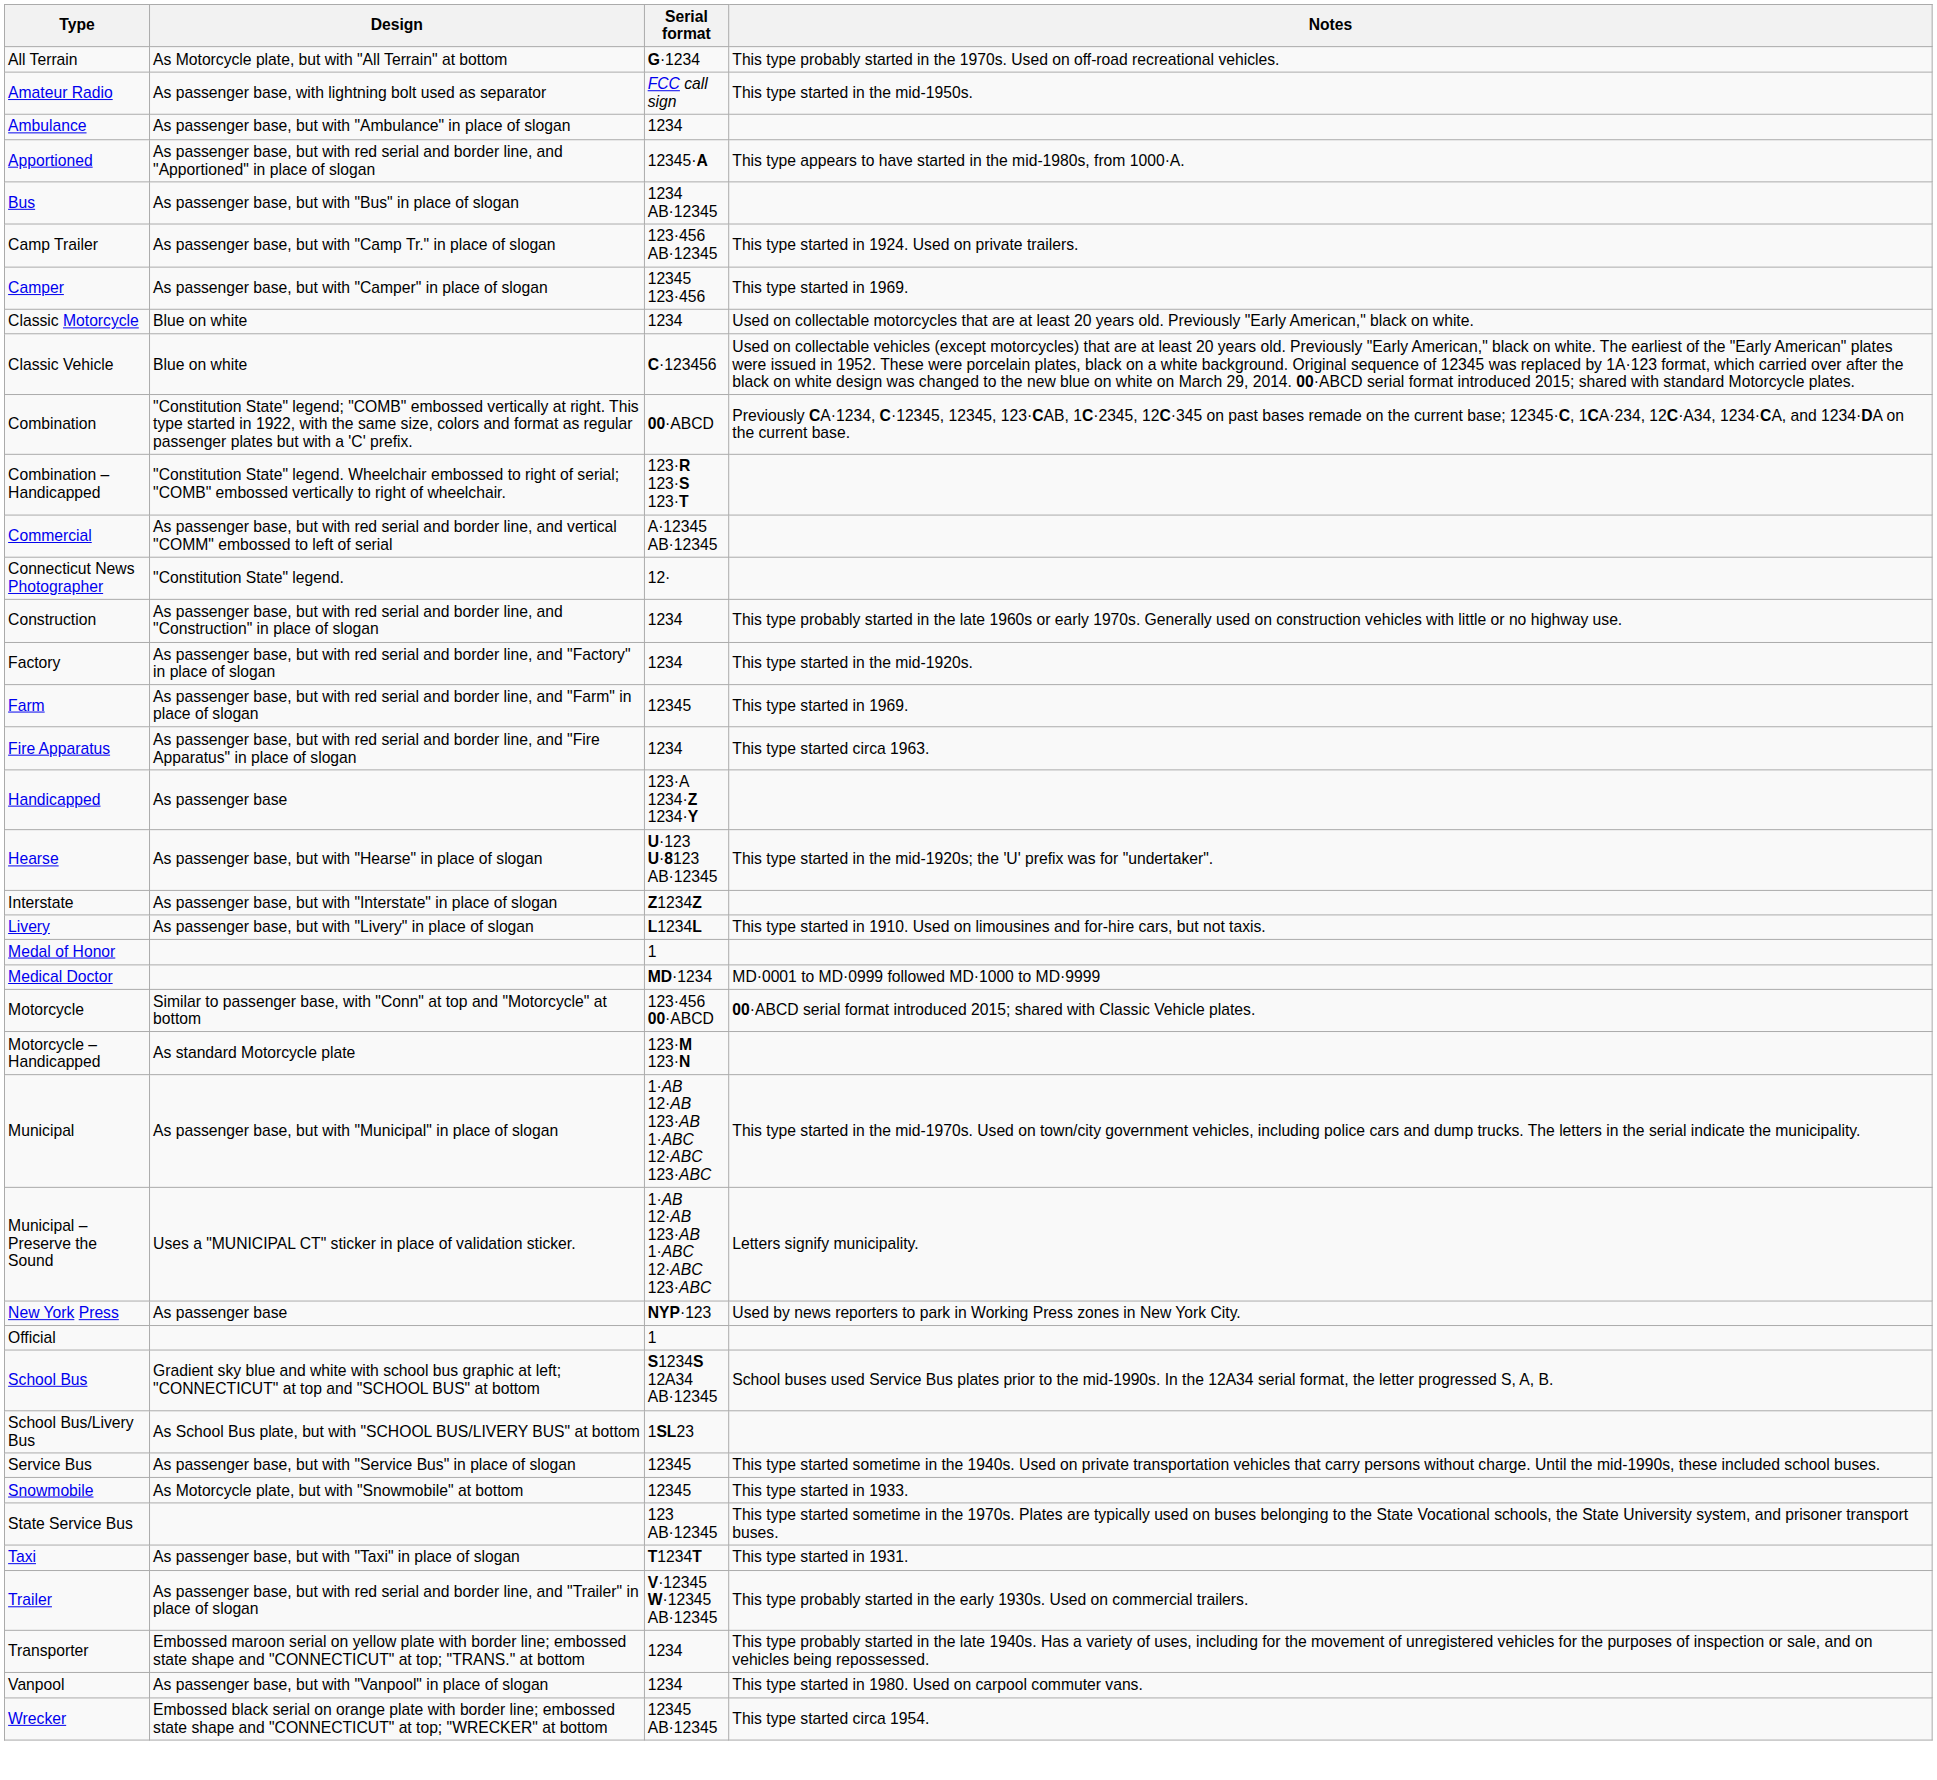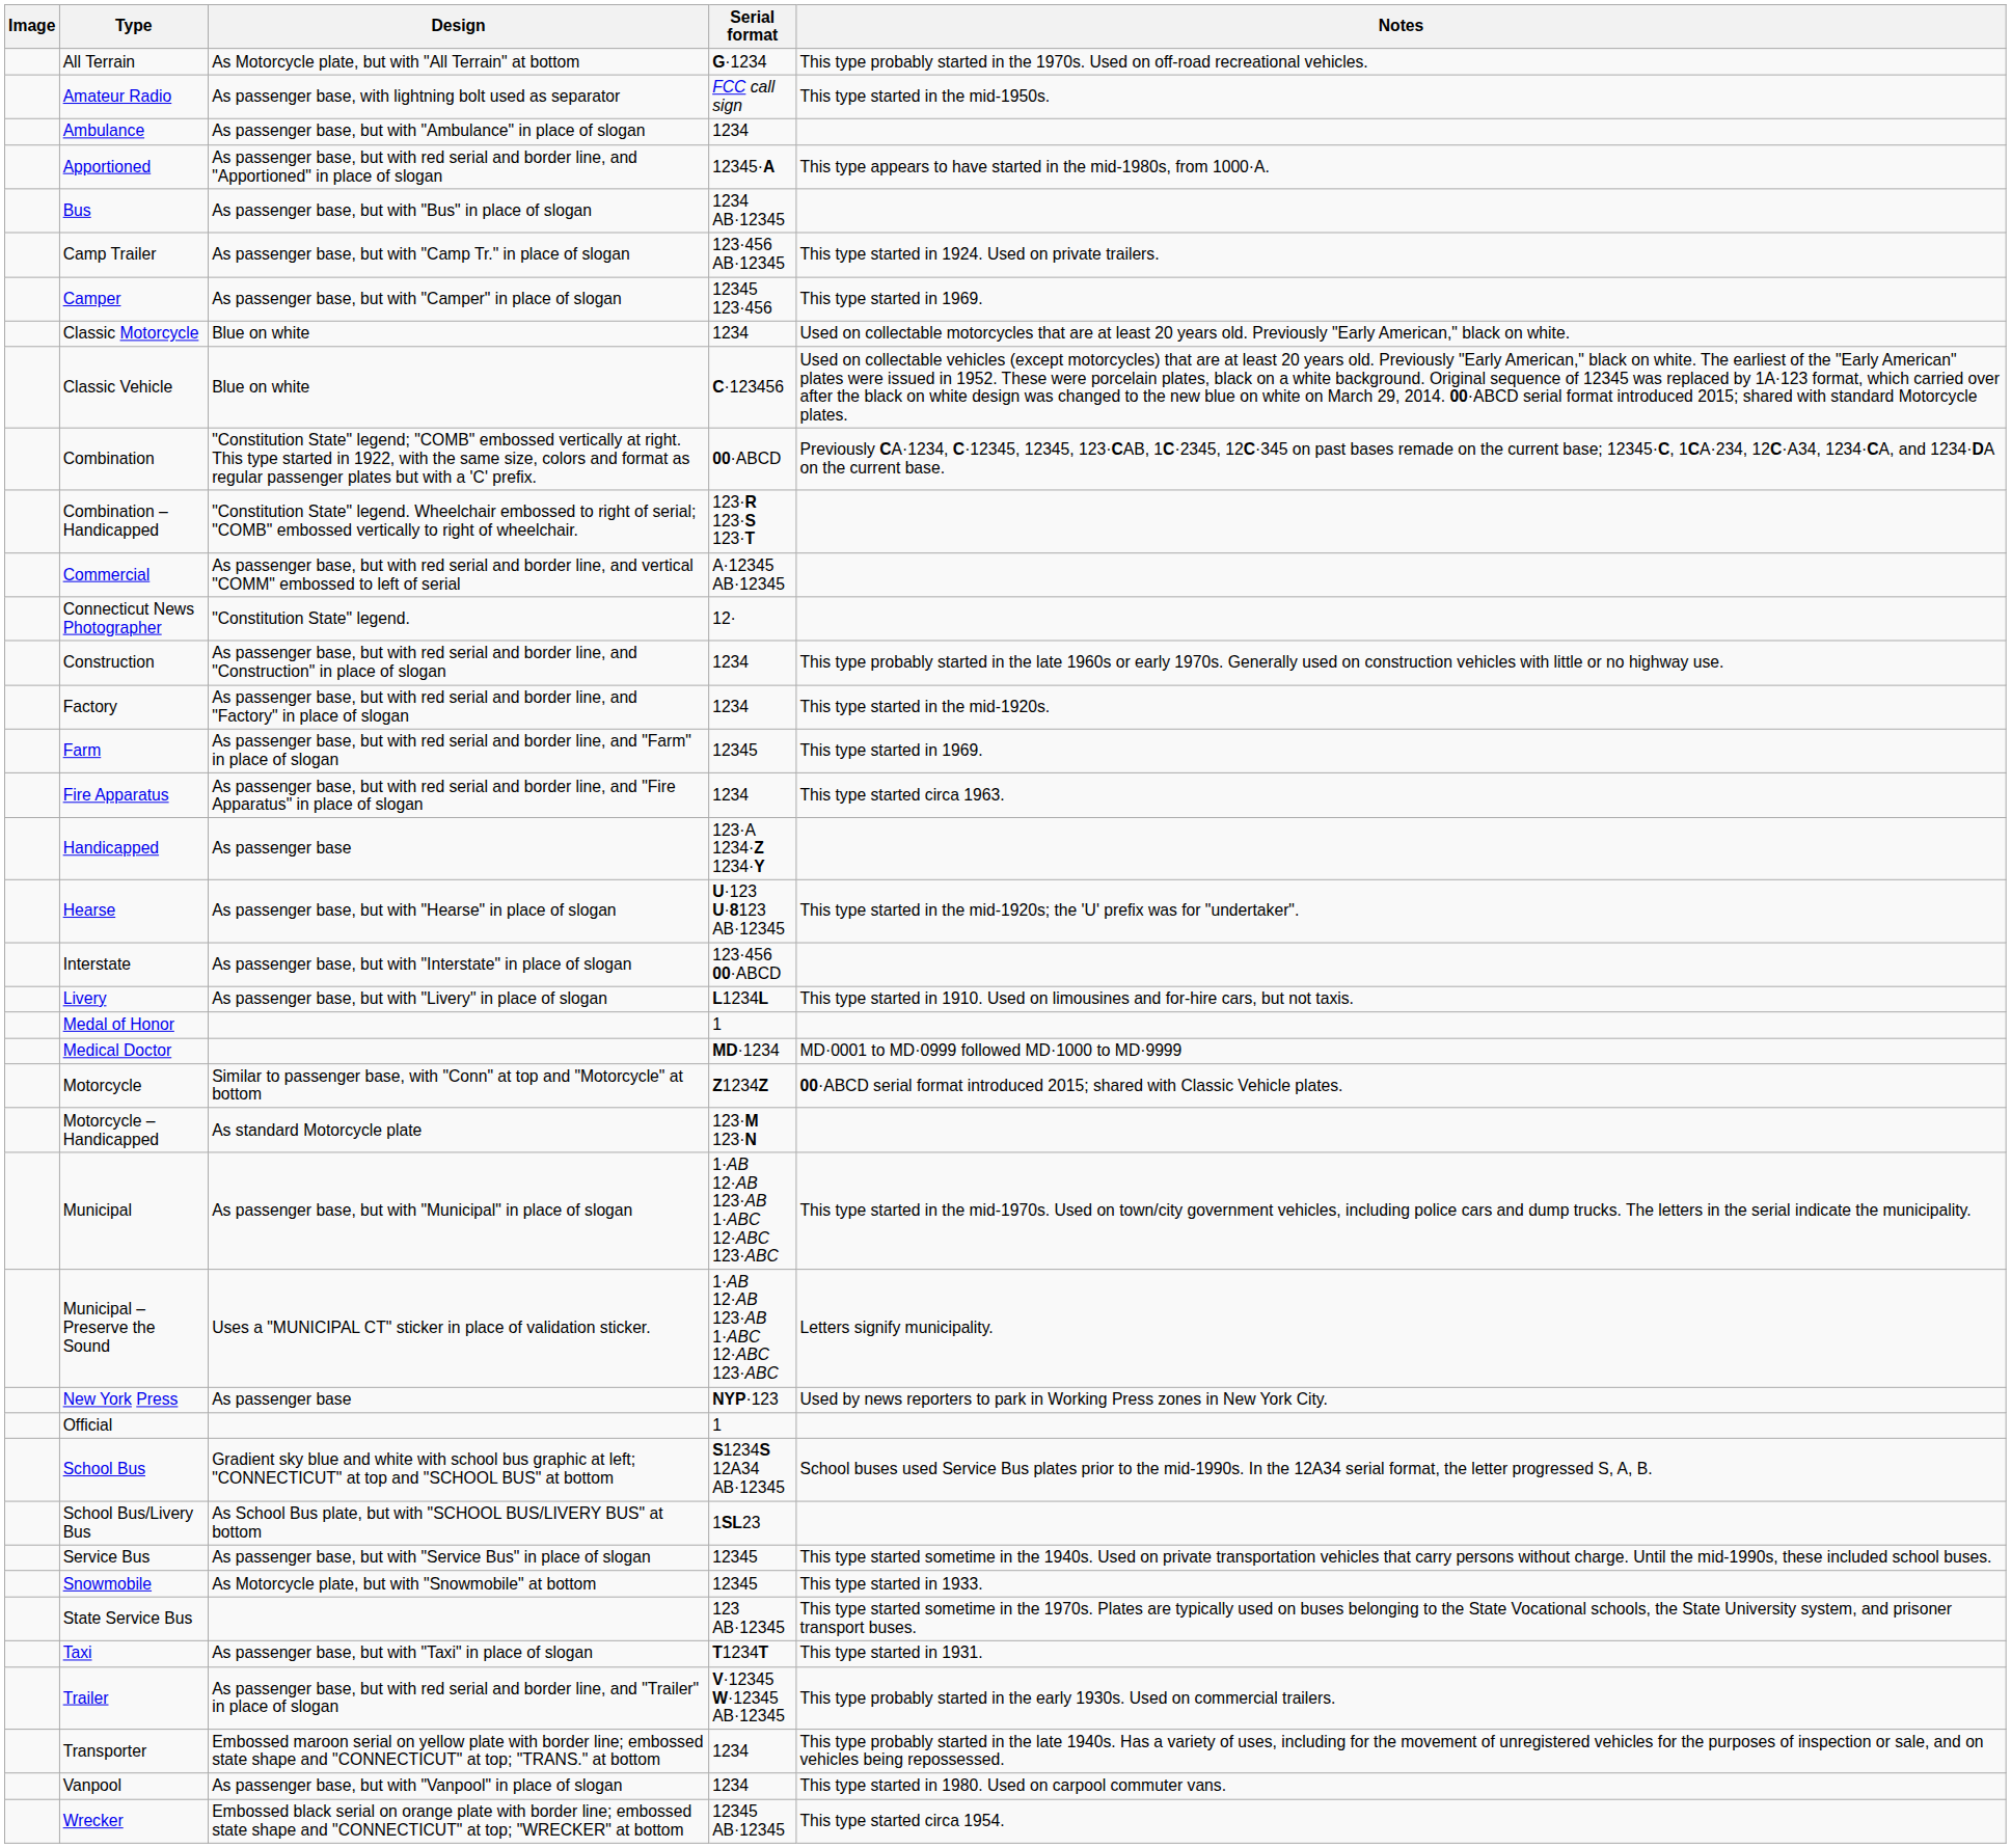 <table class="wikitable">
 <tr>
+<th>Image</th>
 <th>Type</th>
 <th>Design</th>
 <th>Serial<br>format</th>
 <th>Notes</th>
 </tr>
 <tr>
+<td></td>
 <td>All Terrain</td>
 <td>As Motorcycle plate, but with "All Terrain" at bottom</td>
 <td><strong>G</strong>·1234</td>
 <td>This type probably started in the 1970s. Used on off-road recreational vehicles.</td>
 </tr>
 <tr>
+<td></td>
 <td><a href='#'>Amateur Radio</a></td>
 <td>As passenger base, with lightning bolt used as separator</td>
 <td><em><a href='#'>FCC</a> call sign</em></td>
 <td>This type started in the mid-1950s.</td>
 </tr>
 <tr>
+<td></td>
 <td><a href='#'>Ambulance</a></td>
 <td>As passenger base, but with "Ambulance" in place of slogan</td>
 <td>1234</td>
 <td></td>
 </tr>
 <tr>
+<td></td>
 <td><a href='#'>Apportioned</a></td>
 <td>As passenger base, but with red serial and border line, and "Apportioned" in place of slogan</td>
 <td>12345·<strong>A</strong></td>
 <td>This type appears to have started in the mid-1980s, from 1000·A.</td>
 </tr>
 <tr>
+<td></td>
 <td><a href='#'>Bus</a></td>
 <td>As passenger base, but with "Bus" in place of slogan</td>
 <td>1234<br>AB·12345</td>
 <td></td>
 </tr>
 <tr>
+<td></td>
 <td>Camp Trailer</td>
 <td>As passenger base, but with "Camp Tr." in place of slogan</td>
 <td>123·456<br>AB·12345</td>
 <td>This type started in 1924. Used on private trailers.</td>
 </tr>
 <tr>
+<td></td>
 <td><a href='#'>Camper</a></td>
 <td>As passenger base, but with "Camper" in place of slogan</td>
 <td>12345<br>123·456</td>
 <td>This type started in 1969.</td>
 </tr>
 <tr>
+<td></td>
 <td>Classic <a href='#'>Motorcycle</a></td>
 <td>Blue on white</td>
 <td>1234</td>
 <td>Used on collectable motorcycles that are at least 20 years old. Previously "Early American," black on white.</td>
 </tr>
 <tr>
+<td></td>
 <td>Classic Vehicle</td>
 <td>Blue on white</td>
 <td><strong>C</strong>·123456</td>
 <td>Used on collectable vehicles (except motorcycles) that are at least 20 years old. Previously "Early American," black on white. The earliest of the "Early American" plates were issued in 1952. These were porcelain plates, black on a white background. Original sequence of 12345 was replaced by 1A·123 format, which carried over after the black on white design was changed to the new blue on white on March 29, 2014. <strong>00</strong>·ABCD serial format introduced 2015; shared with standard Motorcycle plates.</td>
 </tr>
 <tr>
+<td></td>
 <td>Combination</td>
 <td>"Constitution State" legend; "COMB" embossed vertically at right. This type started in 1922, with the same size, colors and format as regular passenger plates but with a 'C' prefix.</td>
 <td><strong>00</strong>·ABCD</td>
 <td>Previously <strong>C</strong>A·1234, <strong>C</strong>·12345, 12345, 123·<strong>C</strong>AB, 1<strong>C</strong>·2345, 12<strong>C</strong>·345 on past bases remade on the current base; 12345·<strong>C</strong>, 1<strong>C</strong>A·234, 12<strong>C</strong>·A34, 1234·<strong>C</strong>A, and 1234·<strong>D</strong>A on the current base.</td>
 </tr>
 <tr>
+<td></td>
 <td>Combination – Handicapped</td>
 <td>"Constitution State" legend. Wheelchair embossed to right of serial; "COMB" embossed vertically to right of wheelchair.</td>
 <td>123·<strong>R</strong><br>123·<strong>S</strong><br>123·<strong>T</strong></td>
 <td></td>
 </tr>
 <tr>
+<td></td>
 <td><a href='#'>Commercial</a></td>
 <td>As passenger base, but with red serial and border line, and vertical "COMM" embossed to left of serial</td>
 <td>A·12345<br>AB·12345</td>
 <td></td>
 </tr>
 <tr>
+<td></td>
 <td>Connecticut News <a href='#'>Photographer</a></td>
 <td>"Constitution State" legend.</td>
 <td>12·</td>
 <td></td>
 </tr>
 <tr>
+<td></td>
 <td>Construction</td>
 <td>As passenger base, but with red serial and border line, and "Construction" in place of slogan</td>
 <td>1234</td>
 <td>This type probably started in the late 1960s or early 1970s. Generally used on construction vehicles with little or no highway use.</td>
 </tr>
 <tr>
+<td></td>
 <td>Factory</td>
 <td>As passenger base, but with red serial and border line, and "Factory" in place of slogan</td>
 <td>1234</td>
 <td>This type started in the mid-1920s.</td>
 </tr>
 <tr>
+<td></td>
 <td><a href='#'>Farm</a></td>
 <td>As passenger base, but with red serial and border line, and "Farm" in place of slogan</td>
 <td>12345</td>
 <td>This type started in 1969.</td>
 </tr>
 <tr>
+<td></td>
 <td><a href='#'>Fire Apparatus</a></td>
 <td>As passenger base, but with red serial and border line, and "Fire Apparatus" in place of slogan</td>
 <td>1234</td>
 <td>This type started circa 1963.</td>
 </tr>
 <tr>
+<td></td>
 <td><a href='#'>Handicapped</a></td>
 <td>As passenger base</td>
 <td>123·A <br>1234·<strong>Z</strong> <br>1234·<strong>Y</strong> </td>
 <td></td>
 </tr>
 <tr>
+<td></td>
 <td><a href='#'>Hearse</a></td>
 <td>As passenger base, but with "Hearse" in place of slogan</td>
 <td><strong>U</strong>·123<br><strong>U</strong>·<strong>8</strong>123<br>AB·12345</td>
 <td>This type started in the mid-1920s; the 'U' prefix was for "undertaker".</td>
 </tr>
 <tr>
+<td></td>
 <td>Interstate</td>
 <td>As passenger base, but with "Interstate" in place of slogan</td>
-<td><strong>Z</strong>1234<strong>Z</strong></td>
+<td>123·456<br><strong>00</strong>·ABCD</td>
 <td></td>
 </tr>
 <tr>
+<td></td>
 <td><a href='#'>Livery</a></td>
 <td>As passenger base, but with "Livery" in place of slogan</td>
 <td><strong>L</strong>1234<strong>L</strong></td>
 <td>This type started in 1910. Used on limousines and for-hire cars, but not taxis.</td>
 </tr>
 <tr>
+<td></td>
 <td><a href='#'>Medal of Honor</a></td>
 <td></td>
 <td>1</td>
 <td></td>
 </tr>
 <tr>
+<td></td>
 <td><a href='#'>Medical Doctor</a></td>
 <td></td>
 <td><strong>MD</strong>·1234</td>
 <td>MD·0001 to MD·0999 followed MD·1000 to MD·9999</td>
 </tr>
 <tr>
+<td></td>
 <td>Motorcycle</td>
 <td>Similar to passenger base, with "Conn" at top and "Motorcycle" at bottom</td>
-<td>123·456<br><strong>00</strong>·ABCD</td>
+<td><strong>Z</strong>1234<strong>Z</strong></td>
 <td><strong>00</strong>·ABCD serial format introduced 2015; shared with Classic Vehicle plates.</td>
 </tr>
 <tr>
+<td></td>
 <td>Motorcycle – Handicapped</td>
 <td>As standard Motorcycle plate</td>
 <td>123·<strong>M</strong> <br>123·<strong>N</strong> </td>
 <td></td>
 </tr>
 <tr>
+<td></td>
 <td>Municipal</td>
 <td>As passenger base, but with "Municipal" in place of slogan</td>
 <td>1·<em>AB</em><br>12·<em>AB</em><br>123·<em>AB</em><br>1·<em>ABC</em><br>12·<em>ABC</em><br>123·<em>ABC</em></td>
 <td>This type started in the mid-1970s. Used on town/city government vehicles, including police cars and dump trucks. The letters in the serial indicate the municipality.</td>
 </tr>
 <tr>
+<td></td>
 <td>Municipal – Preserve the Sound</td>
 <td>Uses a "MUNICIPAL CT" sticker in place of validation sticker.</td>
 <td>1·<em>AB</em><br>12·<em>AB</em><br>123·<em>AB</em><br>1·<em>ABC</em><br>12·<em>ABC</em><br>123·<em>ABC</em></td>
 <td>Letters signify municipality.</td>
 </tr>
 <tr>
+<td></td>
 <td><a href='#'>New York</a> <a href='#'>Press</a></td>
 <td>As passenger base</td>
 <td><strong>NYP</strong>·123</td>
 <td>Used by news reporters to park in Working Press zones in New York City.</td>
 </tr>
 <tr>
+<td></td>
 <td>Official</td>
 <td></td>
 <td>1</td>
 <td></td>
 </tr>
 <tr>
+<td></td>
 <td><a href='#'>School Bus</a></td>
 <td>Gradient sky blue and white with school bus graphic at left; "CONNECTICUT" at top and "SCHOOL BUS" at bottom</td>
 <td><strong>S</strong>1234<strong>S</strong><br>12A34<br>AB·12345</td>
 <td>School buses used Service Bus plates prior to the mid-1990s. In the 12A34 serial format, the letter progressed S, A, B.</td>
 </tr>
 <tr>
+<td></td>
 <td>School Bus/Livery Bus</td>
 <td>As School Bus plate, but with "SCHOOL BUS/LIVERY BUS" at bottom</td>
 <td>1<strong>SL</strong>23</td>
 <td></td>
 </tr>
 <tr>
+<td></td>
 <td>Service Bus</td>
 <td>As passenger base, but with "Service Bus" in place of slogan</td>
 <td>12345</td>
 <td>This type started sometime in the 1940s. Used on private transportation vehicles that carry persons without charge. Until the mid-1990s, these included school buses.</td>
 </tr>
 <tr>
+<td></td>
 <td><a href='#'>Snowmobile</a></td>
 <td>As Motorcycle plate, but with "Snowmobile" at bottom</td>
 <td>12345</td>
 <td>This type started in 1933.</td>
 </tr>
 <tr>
+<td></td>
 <td>State Service Bus</td>
 <td></td>
 <td>123<br>AB·12345</td>
 <td>This type started sometime in the 1970s. Plates are typically used on buses belonging to the State Vocational schools, the State University system, and prisoner transport buses.</td>
 </tr>
 <tr>
+<td></td>
 <td><a href='#'>Taxi</a></td>
 <td>As passenger base, but with "Taxi" in place of slogan</td>
 <td><strong>T</strong>1234<strong>T</strong></td>
 <td>This type started in 1931.</td>
 </tr>
 <tr>
+<td></td>
 <td><a href='#'>Trailer</a></td>
 <td>As passenger base, but with red serial and border line, and "Trailer" in place of slogan</td>
 <td><strong>V</strong>·12345<br><strong>W</strong>·12345<br>AB·12345</td>
 <td>This type probably started in the early 1930s. Used on commercial trailers.</td>
 </tr>
 <tr>
+<td></td>
 <td>Transporter</td>
 <td>Embossed maroon serial on yellow plate with border line; embossed state shape and "CONNECTICUT" at top; "TRANS." at bottom</td>
 <td>1234</td>
 <td>This type probably started in the late 1940s. Has a variety of uses, including for the movement of unregistered vehicles for the purposes of inspection or sale, and on vehicles being repossessed.</td>
 </tr>
 <tr>
+<td></td>
 <td>Vanpool</td>
 <td>As passenger base, but with "Vanpool" in place of slogan</td>
 <td>1234</td>
 <td>This type started in 1980. Used on carpool commuter vans.</td>
 </tr>
 <tr>
+<td></td>
 <td><a href='#'>Wrecker</a></td>
 <td>Embossed black serial on orange plate with border line; embossed state shape and "CONNECTICUT" at top; "WRECKER" at bottom</td>
 <td>12345<br>AB·12345</td>
 <td>This type started circa 1954.</td>
 </tr>
 </table>
